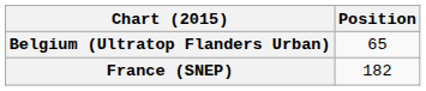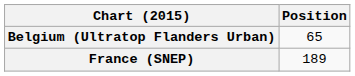 <table class="wikitable sortable plainrowheaders">
 <tr>
 <th scope="col">Chart (2015)</th>
 <th scope="col">Position</th>
 </tr>
 <tr>
 <th scope="row">Belgium (Ultratop Flanders Urban)</th>
 <td style="text-align:center;">65</td>
 </tr>
 <tr>
 <th scope="row">France (SNEP)</th>
-<td style="text-align:center;">182</td>
+<td style="text-align:center;">189</td>
 </tr>
 </table>
